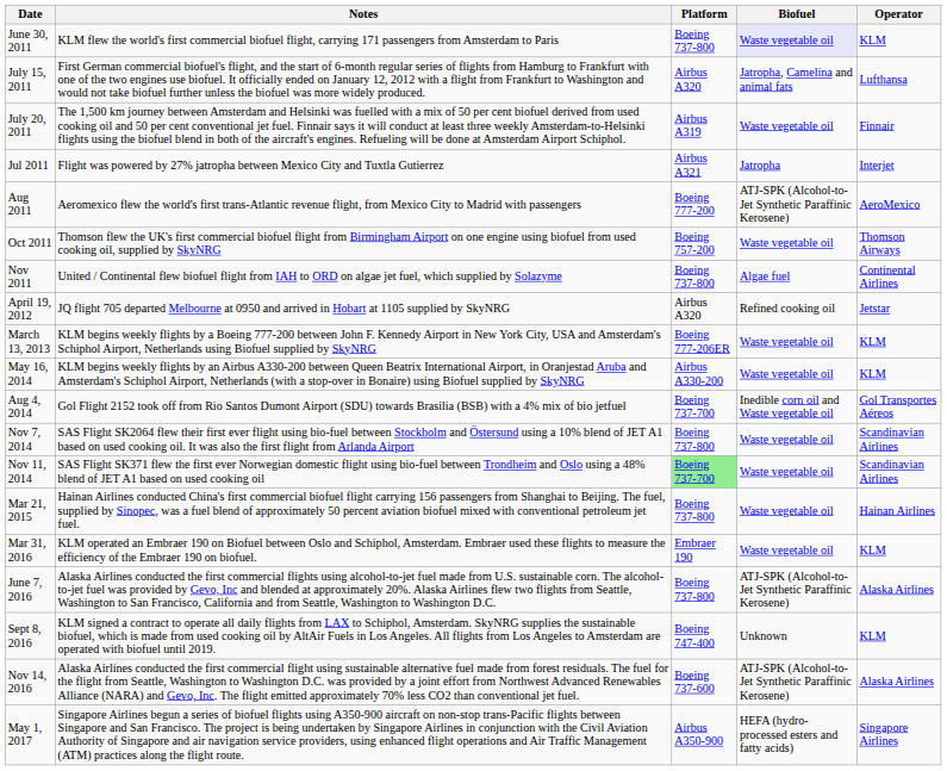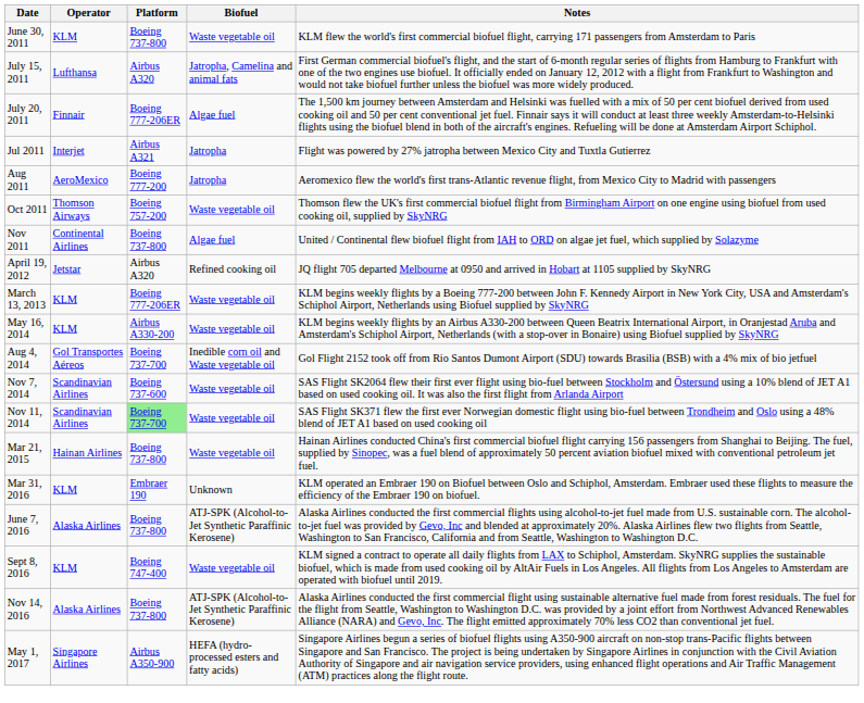 <table class="wikitable">
 <tr>
 <th>Date</th>
-<th>Notes</th>
+<th>Operator</th>
 <th>Platform</th>
 <th>Biofuel</th>
-<th>Operator</th>
+<th>Notes</th>
 </tr>
 <tr>
 <td>June 30, 2011</td>
+<td><a href='#'>KLM</a></td>
+<td><a href='#'>Boeing 737-800</a></td>
+<td><a href='#'>Waste vegetable oil</a></td>
 <td>KLM flew the world's first commercial biofuel flight, carrying 171 passengers from Amsterdam to Paris</td>
-<td><a href='#'>Boeing 737-800</a></td>
-<td style="background: lavender;"><a href='#'>Waste vegetable oil</a></td>
-<td><a href='#'>KLM</a></td>
 </tr>
 <tr>
 <td>July 15, 2011</td>
-<td>First German commercial biofuel's flight, and the start of 6-month regular series of flights from Hamburg to Frankfurt with one of the two engines use biofuel. It officially ended on January 12, 2012 with a flight from Frankfurt to Washington and would not take biofuel further unless the biofuel was more widely produced.</td>
+<td><a href='#'>Lufthansa</a></td>
 <td><a href='#'>Airbus A320</a></td>
 <td><a href='#'>Jatropha</a>, <a href='#'>Camelina</a> and <a href='#'>animal fats</a></td>
-<td><a href='#'>Lufthansa</a></td>
+<td>First German commercial biofuel's flight, and the start of 6-month regular series of flights from Hamburg to Frankfurt with one of the two engines use biofuel. It officially ended on January 12, 2012 with a flight from Frankfurt to Washington and would not take biofuel further unless the biofuel was more widely produced.</td>
 </tr>
 <tr>
 <td>July 20, 2011</td>
+<td><a href='#'>Finnair</a></td>
+<td><a href='#'>Boeing 777-206ER</a></td>
+<td><a href='#'>Algae fuel</a></td>
 <td>The 1,500 km journey between Amsterdam and Helsinki was fuelled with a mix of 50 per cent biofuel derived from used cooking oil and 50 per cent conventional jet fuel. Finnair says it will conduct at least three weekly Amsterdam-to-Helsinki flights using the biofuel blend in both of the aircraft's engines. Refueling will be done at Amsterdam Airport Schiphol.</td>
-<td><a href='#'>Airbus A319</a></td>
-<td><a href='#'>Waste vegetable oil</a></td>
-<td><a href='#'>Finnair</a></td>
 </tr>
 <tr>
 <td>Jul 2011</td>
-<td>Flight was powered by 27% jatropha between Mexico City and Tuxtla Gutierrez</td>
+<td><a href='#'>Interjet</a></td>
 <td><a href='#'>Airbus A321</a></td>
 <td><a href='#'>Jatropha</a></td>
-<td><a href='#'>Interjet</a></td>
+<td>Flight was powered by 27% jatropha between Mexico City and Tuxtla Gutierrez</td>
 </tr>
 <tr>
 <td>Aug 2011</td>
+<td><a href='#'>AeroMexico</a></td>
+<td><a href='#'>Boeing 777-200</a></td>
+<td><a href='#'>Jatropha</a></td>
 <td>Aeromexico flew the world's first trans-Atlantic revenue flight, from Mexico City to Madrid with passengers</td>
-<td><a href='#'>Boeing 777-200</a></td>
-<td>ATJ-SPK (Alcohol-to-Jet Synthetic Paraffinic Kerosene)</td>
-<td><a href='#'>AeroMexico</a></td>
 </tr>
 <tr>
 <td>Oct 2011</td>
-<td>Thomson flew the UK's first commercial biofuel flight from <a href='#'>Birmingham Airport</a> on one engine using biofuel from used cooking oil, supplied by <a href='#'>SkyNRG</a></td>
+<td><a href='#'>Thomson Airways</a></td>
 <td><a href='#'>Boeing 757-200</a></td>
 <td><a href='#'>Waste vegetable oil</a></td>
-<td><a href='#'>Thomson Airways</a></td>
+<td>Thomson flew the UK's first commercial biofuel flight from <a href='#'>Birmingham Airport</a> on one engine using biofuel from used cooking oil, supplied by <a href='#'>SkyNRG</a></td>
 </tr>
 <tr>
 <td>Nov 2011</td>
-<td>United / Continental flew biofuel flight from <a href='#'>IAH</a> to <a href='#'>ORD</a> on algae jet fuel, which supplied by <a href='#'>Solazyme</a></td>
+<td><a href='#'>Continental Airlines</a></td>
 <td><a href='#'>Boeing 737-800</a></td>
 <td><a href='#'>Algae fuel</a></td>
-<td><a href='#'>Continental Airlines</a></td>
+<td>United / Continental flew biofuel flight from <a href='#'>IAH</a> to <a href='#'>ORD</a> on algae jet fuel, which supplied by <a href='#'>Solazyme</a></td>
 </tr>
 <tr>
 <td>April 19, 2012</td>
-<td>JQ flight 705 departed <a href='#'>Melbourne</a> at 0950 and arrived in <a href='#'>Hobart</a> at 1105 supplied by SkyNRG </td>
+<td><a href='#'>Jetstar</a></td>
 <td>Airbus A320</td>
 <td>Refined cooking oil</td>
-<td><a href='#'>Jetstar</a></td>
+<td>JQ flight 705 departed <a href='#'>Melbourne</a> at 0950 and arrived in <a href='#'>Hobart</a> at 1105 supplied by SkyNRG </td>
 </tr>
 <tr>
 <td>March 13, 2013</td>
-<td>KLM begins weekly flights by a Boeing 777-200 between John F. Kennedy Airport in New York City, USA and Amsterdam's Schiphol Airport, Netherlands using Biofuel supplied by <a href='#'>SkyNRG</a></td>
+<td><a href='#'>KLM</a></td>
 <td><a href='#'>Boeing 777-206ER</a></td>
 <td><a href='#'>Waste vegetable oil</a></td>
-<td><a href='#'>KLM</a></td>
+<td>KLM begins weekly flights by a Boeing 777-200 between John F. Kennedy Airport in New York City, USA and Amsterdam's Schiphol Airport, Netherlands using Biofuel supplied by <a href='#'>SkyNRG</a></td>
 </tr>
 <tr>
 <td>May 16, 2014</td>
-<td>KLM begins weekly flights by an Airbus A330-200 between Queen Beatrix International Airport, in Oranjestad <a href='#'>Aruba</a> and Amsterdam's Schiphol Airport, Netherlands (with a stop-over in Bonaire) using Biofuel supplied by <a href='#'>SkyNRG</a></td>
+<td><a href='#'>KLM</a></td>
 <td><a href='#'>Airbus A330-200</a></td>
 <td><a href='#'>Waste vegetable oil</a></td>
-<td><a href='#'>KLM</a></td>
+<td>KLM begins weekly flights by an Airbus A330-200 between Queen Beatrix International Airport, in Oranjestad <a href='#'>Aruba</a> and Amsterdam's Schiphol Airport, Netherlands (with a stop-over in Bonaire) using Biofuel supplied by <a href='#'>SkyNRG</a></td>
 </tr>
 <tr>
 <td>Aug 4, 2014</td>
-<td>Gol Flight 2152 took off from Rio Santos Dumont Airport (SDU) towards Brasilia (BSB) with a 4% mix of bio jetfuel </td>
+<td><a href='#'>Gol Transportes Aéreos</a></td>
 <td><a href='#'>Boeing 737-700</a></td>
 <td>Inedible <a href='#'>corn oil</a> and <a href='#'>Waste vegetable oil</a></td>
-<td><a href='#'>Gol Transportes Aéreos</a></td>
+<td>Gol Flight 2152 took off from Rio Santos Dumont Airport (SDU) towards Brasilia (BSB) with a 4% mix of bio jetfuel </td>
 </tr>
 <tr>
 <td>Nov 7, 2014</td>
+<td><a href='#'>Scandinavian Airlines</a></td>
+<td><a href='#'>Boeing 737-600</a></td>
+<td><a href='#'>Waste vegetable oil</a></td>
 <td>SAS Flight SK2064 flew their first ever flight using bio-fuel between <a href='#'>Stockholm</a> and <a href='#'>Östersund</a> using a 10% blend of JET A1 based on used cooking oil. It was also the first flight from <a href='#'>Arlanda Airport</a></td>
-<td><a href='#'>Boeing 737-800</a></td>
-<td><a href='#'>Waste vegetable oil</a></td>
-<td><a href='#'>Scandinavian Airlines</a></td>
 </tr>
 <tr>
 <td>Nov 11, 2014</td>
-<td>SAS Flight SK371 flew the first ever Norwegian domestic flight using bio-fuel between <a href='#'>Trondheim</a> and <a href='#'>Oslo</a> using a 48% blend of JET A1 based on used cooking oil</td>
+<td><a href='#'>Scandinavian Airlines</a></td>
 <td style="background: lightgreen;"><a href='#'>Boeing 737-700</a></td>
 <td><a href='#'>Waste vegetable oil</a></td>
-<td><a href='#'>Scandinavian Airlines</a></td>
+<td>SAS Flight SK371 flew the first ever Norwegian domestic flight using bio-fuel between <a href='#'>Trondheim</a> and <a href='#'>Oslo</a> using a 48% blend of JET A1 based on used cooking oil</td>
 </tr>
 <tr>
 <td>Mar 21, 2015</td>
-<td>Hainan Airlines conducted China's first commercial biofuel flight carrying 156 passengers from Shanghai to Beijing. The fuel, supplied by <a href='#'>Sinopec</a>, was a fuel blend of approximately 50 percent aviation biofuel mixed with conventional petroleum jet fuel.</td>
+<td><a href='#'>Hainan Airlines</a></td>
 <td><a href='#'>Boeing 737-800</a></td>
 <td><a href='#'>Waste vegetable oil</a></td>
-<td><a href='#'>Hainan Airlines</a></td>
+<td>Hainan Airlines conducted China's first commercial biofuel flight carrying 156 passengers from Shanghai to Beijing. The fuel, supplied by <a href='#'>Sinopec</a>, was a fuel blend of approximately 50 percent aviation biofuel mixed with conventional petroleum jet fuel.</td>
 </tr>
 <tr>
 <td>Mar 31, 2016</td>
+<td><a href='#'>KLM</a></td>
+<td><a href='#'>Embraer 190</a></td>
+<td>Unknown</td>
 <td>KLM operated an Embraer 190 on Biofuel between Oslo and Schiphol, Amsterdam. Embraer used these flights to measure the efficiency of the Embraer 190 on biofuel.</td>
-<td><a href='#'>Embraer 190</a></td>
-<td><a href='#'>Waste vegetable oil</a></td>
-<td><a href='#'>KLM</a></td>
 </tr>
 <tr>
 <td>June 7, 2016</td>
-<td>Alaska Airlines conducted the first commercial flights using alcohol-to-jet fuel made from U.S. sustainable corn. The alcohol-to-jet fuel was provided by <a href='#'>Gevo, Inc</a> and blended at approximately 20%. Alaska Airlines flew two flights from Seattle, Washington to San Francisco, California and from Seattle, Washington to Washington D.C.</td>
+<td><a href='#'>Alaska Airlines</a></td>
 <td><a href='#'>Boeing 737-800</a></td>
 <td>ATJ-SPK (Alcohol-to-Jet Synthetic Paraffinic Kerosene)</td>
-<td><a href='#'>Alaska Airlines</a></td>
+<td>Alaska Airlines conducted the first commercial flights using alcohol-to-jet fuel made from U.S. sustainable corn. The alcohol-to-jet fuel was provided by <a href='#'>Gevo, Inc</a> and blended at approximately 20%. Alaska Airlines flew two flights from Seattle, Washington to San Francisco, California and from Seattle, Washington to Washington D.C.</td>
 </tr>
 <tr>
 <td>Sept 8, 2016</td>
+<td><a href='#'>KLM</a></td>
+<td><a href='#'>Boeing 747-400</a></td>
+<td><a href='#'>Waste vegetable oil</a></td>
 <td>KLM signed a contract to operate all daily flights from <a href='#'>LAX</a> to Schiphol, Amsterdam. SkyNRG supplies the sustainable biofuel, which is made from used cooking oil by AltAir Fuels in Los Angeles. All flights from Los Angeles to Amsterdam are operated with biofuel until 2019.</td>
-<td><a href='#'>Boeing 747-400</a></td>
-<td>Unknown</td>
-<td><a href='#'>KLM</a></td>
 </tr>
 <tr>
 <td>Nov 14, 2016</td>
+<td><a href='#'>Alaska Airlines</a></td>
+<td><a href='#'>Boeing 737-800</a></td>
+<td>ATJ-SPK (Alcohol-to-Jet Synthetic Paraffinic Kerosene)</td>
 <td>Alaska Airlines conducted the first commercial flight using sustainable alternative fuel made from forest residuals. The fuel for the flight from Seattle, Washington to Washington D.C. was provided by a joint effort from Northwest Advanced Renewables Alliance (NARA) and <a href='#'>Gevo, Inc</a>. The flight emitted approximately 70% less CO2 than conventional jet fuel.</td>
-<td><a href='#'>Boeing 737-600</a></td>
-<td>ATJ-SPK (Alcohol-to-Jet Synthetic Paraffinic Kerosene)</td>
-<td><a href='#'>Alaska Airlines</a></td>
 </tr>
 <tr>
 <td>May 1, 2017</td>
-<td>Singapore Airlines begun a series of biofuel flights using A350-900 aircraft on non-stop trans-Pacific flights between Singapore and San Francisco. The project is being undertaken by Singapore Airlines in conjunction with the Civil Aviation Authority of Singapore and air navigation service providers, using enhanced flight operations and Air Traffic Management (ATM) practices along the flight route.</td>
+<td><a href='#'>Singapore Airlines</a></td>
 <td><a href='#'>Airbus A350-900</a></td>
 <td>HEFA (hydro-processed esters and fatty acids)</td>
-<td><a href='#'>Singapore Airlines</a></td>
+<td>Singapore Airlines begun a series of biofuel flights using A350-900 aircraft on non-stop trans-Pacific flights between Singapore and San Francisco. The project is being undertaken by Singapore Airlines in conjunction with the Civil Aviation Authority of Singapore and air navigation service providers, using enhanced flight operations and Air Traffic Management (ATM) practices along the flight route.</td>
 </tr>
 </table>
